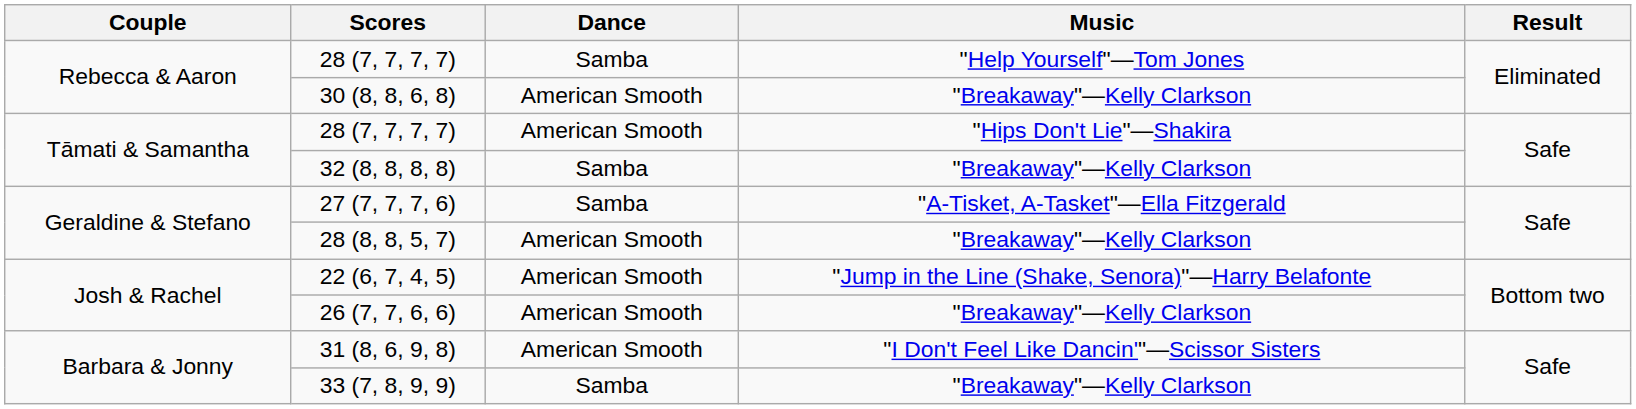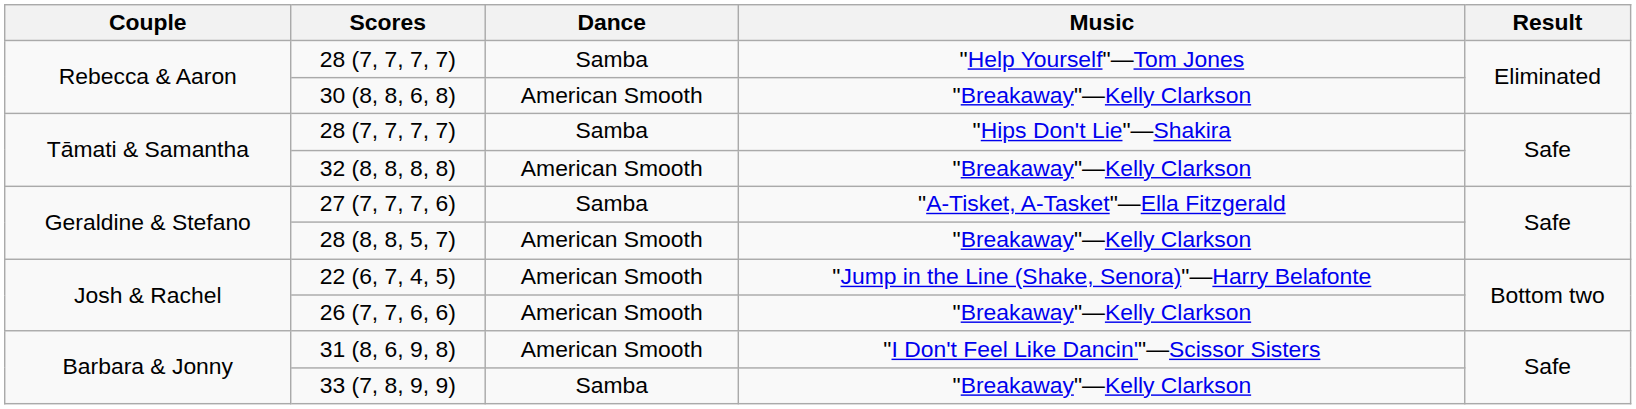 <table class="wikitable sortable" style="text-align:center; width: 90%">
 <tr>
 <th scope="col">Couple</th>
 <th scope="col">Scores</th>
 <th scope="col" class="unsortable">Dance</th>
 <th scope="col" class="unsortable">Music</th>
 <th scope="col" class="unsortable">Result</th>
 </tr>
 <tr>
 <td rowspan=2>Rebecca & Aaron</td>
 <td>28 (7, 7, 7, 7)</td>
 <td>Samba</td>
 <td>"<a href='#'>Help Yourself</a>"—<a href='#'>Tom Jones</a></td>
 <td rowspan=2>Eliminated</td>
 </tr>
 <tr>
 <td>30 (8, 8, 6, 8)</td>
 <td>American Smooth</td>
 <td>"<a href='#'>Breakaway</a>"—<a href='#'>Kelly Clarkson</a></td>
 </tr>
 <tr>
 <td rowspan=2>Tāmati & Samantha</td>
 <td>28 (7, 7, 7, 7)</td>
-<td>American Smooth</td>
+<td>Samba</td>
 <td>"<a href='#'>Hips Don't Lie</a>"—<a href='#'>Shakira</a></td>
 <td rowspan=2>Safe</td>
 </tr>
 <tr>
 <td>32 (8, 8, 8, 8)</td>
-<td>Samba</td>
+<td>American Smooth</td>
 <td>"<a href='#'>Breakaway</a>"—<a href='#'>Kelly Clarkson</a></td>
 </tr>
 <tr>
 <td rowspan=2>Geraldine & Stefano</td>
 <td>27 (7, 7, 7, 6)</td>
 <td>Samba</td>
 <td>"<a href='#'>A-Tisket, A-Tasket</a>"—<a href='#'>Ella Fitzgerald</a></td>
 <td rowspan=2>Safe</td>
 </tr>
 <tr>
 <td>28 (8, 8, 5, 7)</td>
 <td>American Smooth</td>
 <td>"<a href='#'>Breakaway</a>"—<a href='#'>Kelly Clarkson</a></td>
 </tr>
 <tr>
 <td rowspan=2>Josh & Rachel</td>
 <td>22 (6, 7, 4, 5)</td>
 <td>American Smooth</td>
 <td>"<a href='#'>Jump in the Line (Shake, Senora)</a>"—<a href='#'>Harry Belafonte</a></td>
 <td rowspan=2>Bottom two</td>
 </tr>
 <tr>
 <td>26 (7, 7, 6, 6)</td>
 <td>American Smooth</td>
 <td>"<a href='#'>Breakaway</a>"—<a href='#'>Kelly Clarkson</a></td>
 </tr>
 <tr>
 <td rowspan=2>Barbara & Jonny</td>
 <td>31 (8, 6, 9, 8)</td>
 <td>American Smooth</td>
 <td>"<a href='#'>I Don't Feel Like Dancin'</a>"—<a href='#'>Scissor Sisters</a></td>
 <td rowspan=2>Safe</td>
 </tr>
 <tr>
 <td>33 (7, 8, 9, 9)</td>
 <td>Samba</td>
 <td>"<a href='#'>Breakaway</a>"—<a href='#'>Kelly Clarkson</a></td>
 </tr>
 </table>
